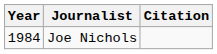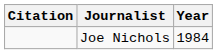 <table class="wikitable">
 <tr>
+<th>Citation</th>
+<th>Journalist</th>
 <th>Year</th>
-<th>Journalist</th>
-<th>Citation</th>
 </tr>
 <tr>
+<td></td>
+<td>Joe Nichols</td>
 <td>1984</td>
-<td>Joe Nichols</td>
-<td></td>
 </tr>
 </table>
